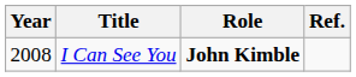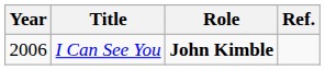 <table class="wikitable">
 <tr>
 <th>Year</th>
 <th>Title</th>
 <th>Role</th>
 <th>Ref.</th>
 </tr>
 <tr>
-<td>2008</td>
+<td>2006</td>
 <td><em><a href='#'>I Can See You</a></em></td>
 <td><strong>John Kimble</strong></td>
 <td></td>
 </tr>
 </table>
